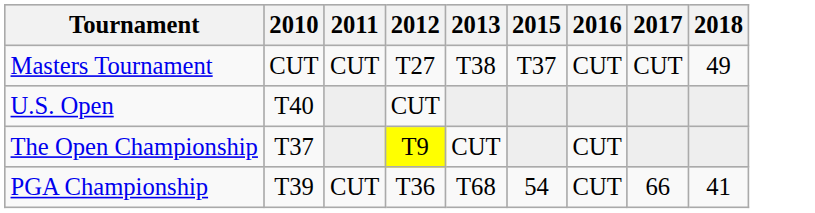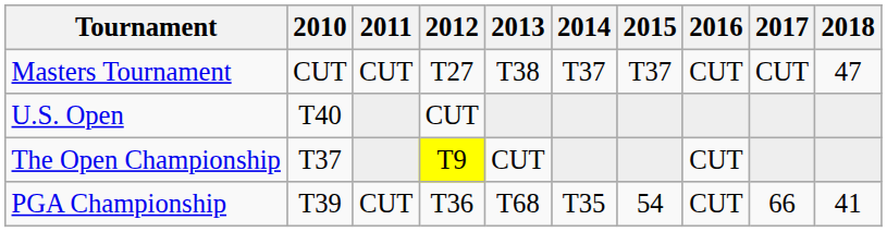 <table class="wikitable" style="font-size:95%;text-align:center;">
 <tr>
 <th>Tournament</th>
 <th>2010</th>
 <th>2011</th>
 <th>2012</th>
 <th>2013</th>
+<th>2014</th>
 <th>2015</th>
 <th>2016</th>
 <th>2017</th>
 <th>2018</th>
 </tr>
 <tr>
 <td align=left><a href='#'>Masters Tournament</a></td>
 <td>CUT</td>
 <td>CUT</td>
 <td>T27</td>
 <td>T38</td>
 <td>T37</td>
+<td>T37</td>
 <td>CUT</td>
 <td>CUT</td>
-<td>49</td>
+<td>47</td>
 </tr>
 <tr>
 <td align=left><a href='#'>U.S. Open</a></td>
 <td>T40</td>
 <td style="background:#eeeeee;"></td>
 <td>CUT</td>
+<td style="background:#eeeeee;"></td>
 <td style="background:#eeeeee;"></td>
 <td style="background:#eeeeee;"></td>
 <td style="background:#eeeeee;"></td>
 <td style="background:#eeeeee;"></td>
 <td style="background:#eeeeee;"></td>
 </tr>
 <tr>
 <td align=left><a href='#'>The Open Championship</a></td>
 <td>T37</td>
 <td style="background:#eeeeee;"></td>
 <td style="background:yellow;">T9</td>
 <td>CUT</td>
 <td style="background:#eeeeee;"></td>
+<td style="background:#eeeeee;"></td>
 <td>CUT</td>
 <td style="background:#eeeeee;"></td>
 <td style="background:#eeeeee;"></td>
 </tr>
 <tr>
 <td align=left><a href='#'>PGA Championship</a></td>
 <td>T39</td>
 <td>CUT</td>
 <td>T36</td>
 <td>T68</td>
+<td>T35</td>
 <td>54</td>
 <td>CUT</td>
 <td>66</td>
 <td>41</td>
 </tr>
 </table>
